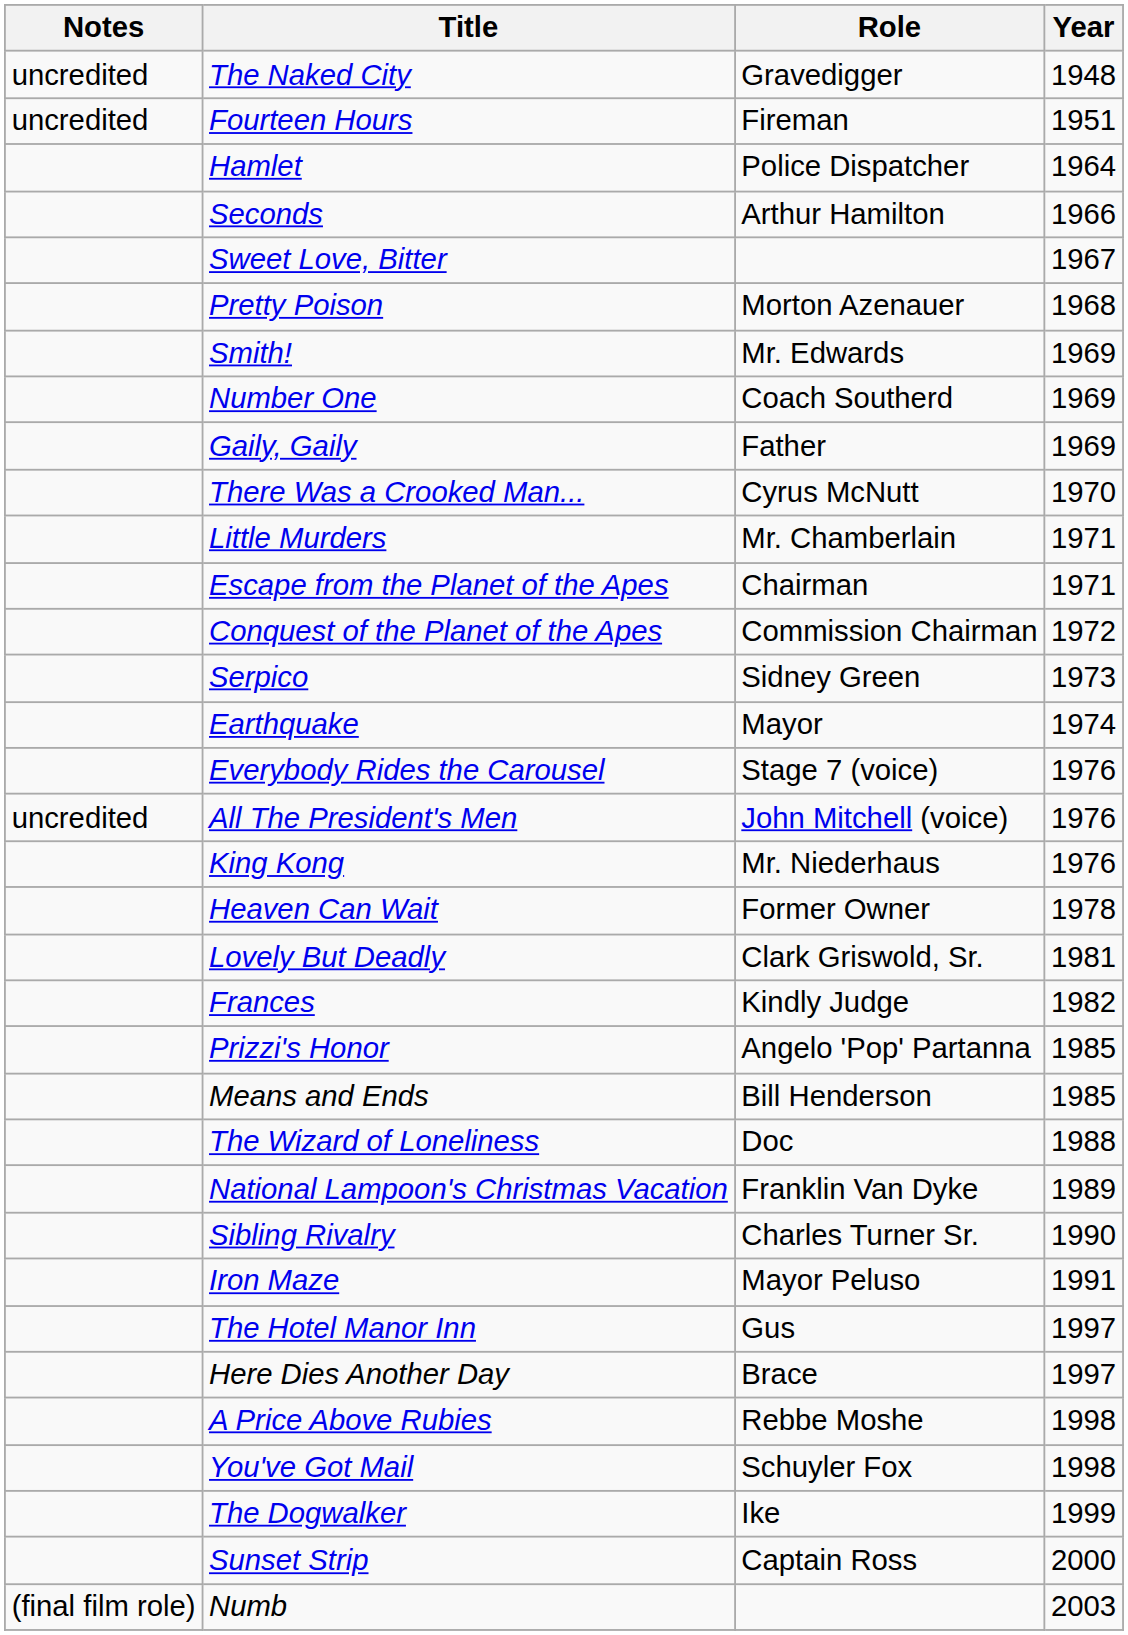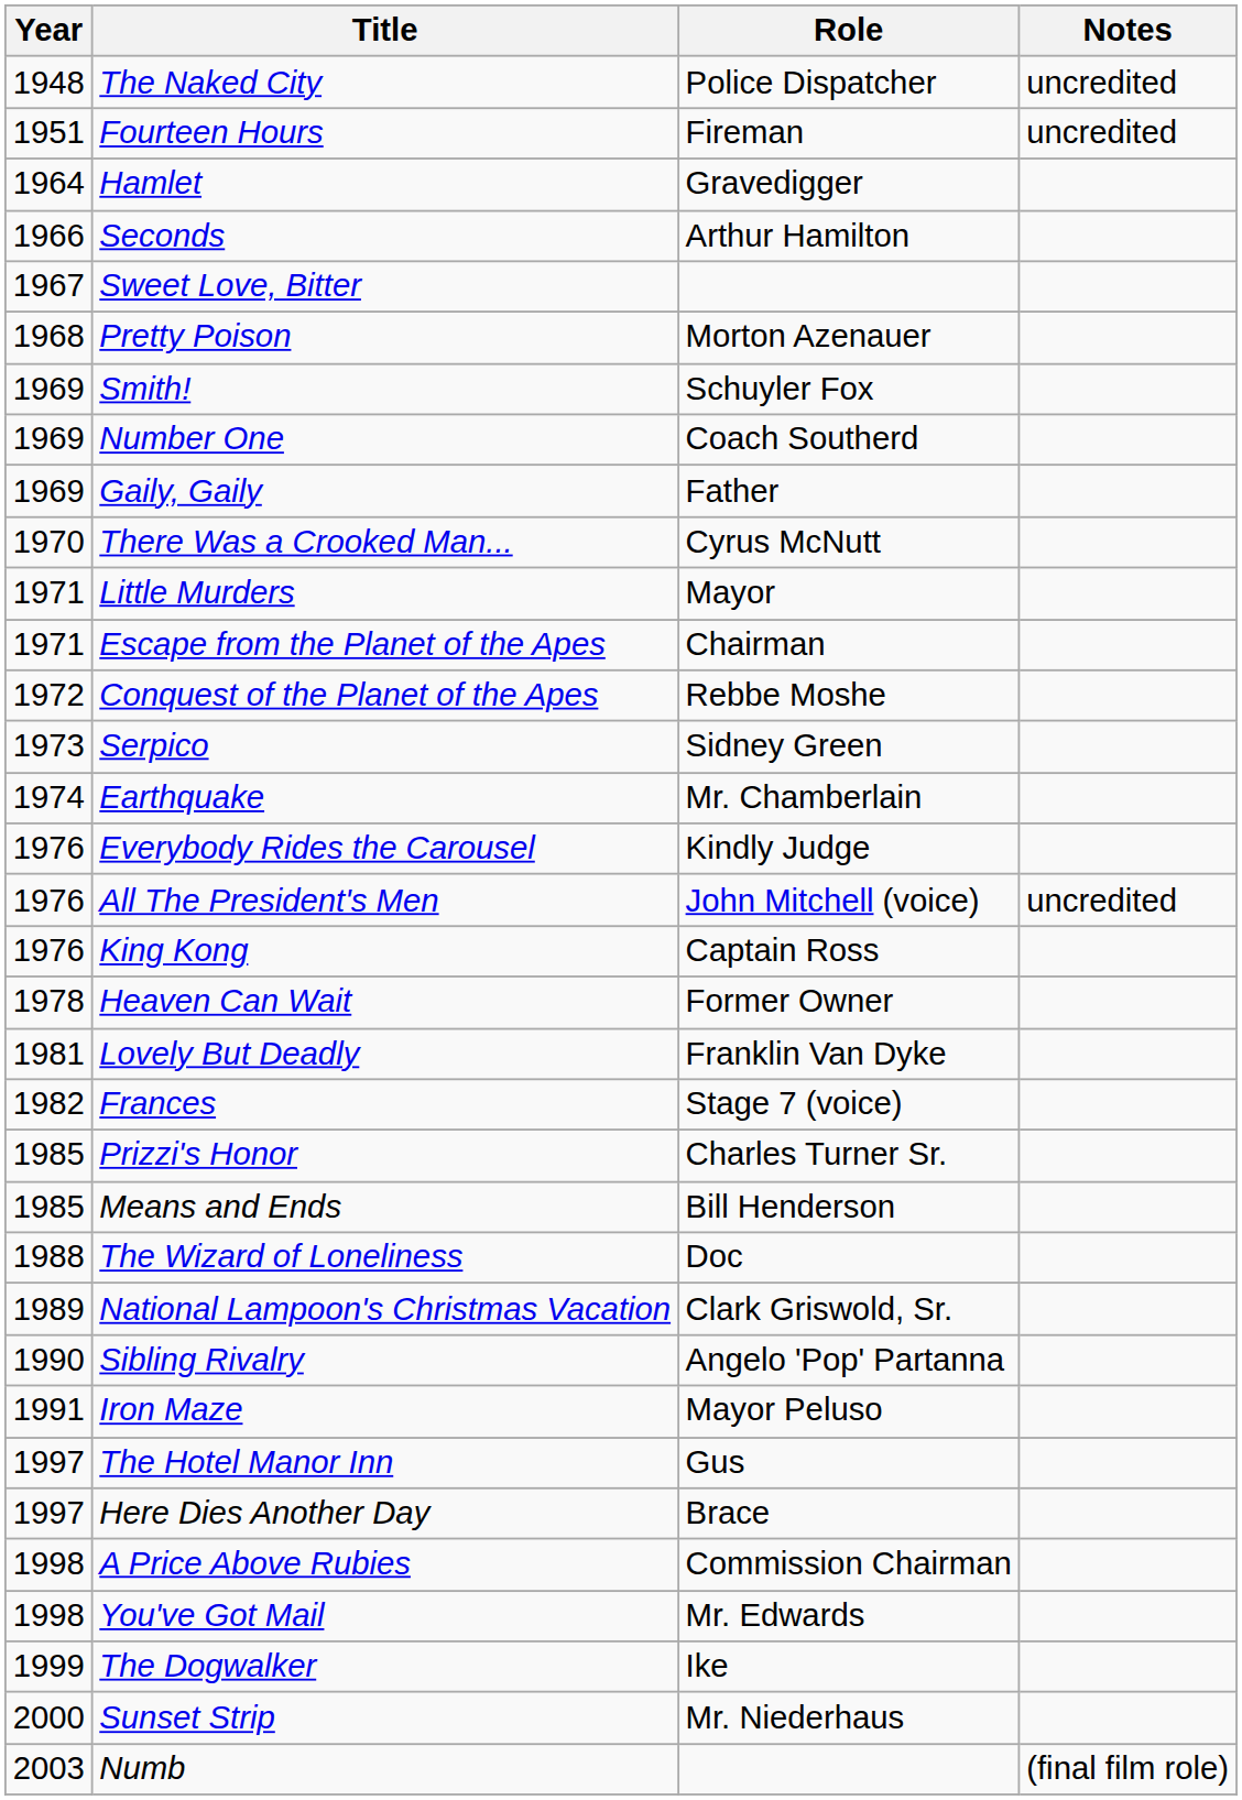 <table class="wikitable sortable">
 <tr>
-<th>Notes</th>
+<th>Year</th>
 <th>Title</th>
 <th>Role</th>
-<th>Year</th>
+<th>Notes</th>
 </tr>
 <tr>
+<td>1948</td>
+<td><em><a href='#'>The Naked City</a></em></td>
+<td>Police Dispatcher</td>
 <td>uncredited</td>
-<td><em><a href='#'>The Naked City</a></em></td>
-<td>Gravedigger</td>
-<td>1948</td>
 </tr>
 <tr>
-<td>uncredited</td>
+<td>1951</td>
 <td><em><a href='#'>Fourteen Hours</a></em></td>
 <td>Fireman</td>
-<td>1951</td>
+<td>uncredited</td>
 </tr>
 <tr>
+<td>1964</td>
+<td><em><a href='#'>Hamlet</a></em></td>
+<td>Gravedigger</td>
 <td></td>
-<td><em><a href='#'>Hamlet</a></em></td>
-<td>Police Dispatcher</td>
-<td>1964</td>
 </tr>
 <tr>
-<td></td>
+<td>1966</td>
 <td><em><a href='#'>Seconds</a></em></td>
 <td>Arthur Hamilton</td>
-<td>1966</td>
+<td></td>
 </tr>
 <tr>
-<td></td>
+<td>1967</td>
 <td><em><a href='#'>Sweet Love, Bitter</a></em></td>
 <td></td>
-<td>1967</td>
+<td></td>
 </tr>
 <tr>
-<td></td>
+<td>1968</td>
 <td><em><a href='#'>Pretty Poison</a></em></td>
 <td>Morton Azenauer</td>
-<td>1968</td>
+<td></td>
 </tr>
 <tr>
+<td>1969</td>
+<td><em><a href='#'>Smith!</a></em></td>
+<td>Schuyler Fox</td>
 <td></td>
-<td><em><a href='#'>Smith!</a></em></td>
-<td>Mr. Edwards</td>
-<td>1969</td>
 </tr>
 <tr>
-<td></td>
+<td>1969</td>
 <td><em><a href='#'>Number One</a></em></td>
 <td>Coach Southerd</td>
-<td>1969</td>
+<td></td>
 </tr>
 <tr>
-<td></td>
+<td>1969</td>
 <td><em><a href='#'>Gaily, Gaily</a></em></td>
 <td>Father</td>
-<td>1969</td>
+<td></td>
 </tr>
 <tr>
-<td></td>
+<td>1970</td>
 <td><em><a href='#'>There Was a Crooked Man...</a></em></td>
 <td>Cyrus McNutt</td>
-<td>1970</td>
+<td></td>
 </tr>
 <tr>
+<td>1971</td>
+<td><em><a href='#'>Little Murders</a></em></td>
+<td>Mayor</td>
 <td></td>
-<td><em><a href='#'>Little Murders</a></em></td>
-<td>Mr. Chamberlain</td>
-<td>1971</td>
 </tr>
 <tr>
-<td></td>
+<td>1971</td>
 <td><em><a href='#'>Escape from the Planet of the Apes</a></em></td>
 <td>Chairman</td>
-<td>1971</td>
+<td></td>
 </tr>
 <tr>
+<td>1972</td>
+<td><em><a href='#'>Conquest of the Planet of the Apes</a></em></td>
+<td>Rebbe Moshe</td>
 <td></td>
-<td><em><a href='#'>Conquest of the Planet of the Apes</a></em></td>
-<td>Commission Chairman</td>
-<td>1972</td>
 </tr>
 <tr>
-<td></td>
+<td>1973</td>
 <td><em><a href='#'>Serpico</a></em></td>
 <td>Sidney Green</td>
-<td>1973</td>
+<td></td>
 </tr>
 <tr>
+<td>1974</td>
+<td><em><a href='#'>Earthquake</a></em></td>
+<td>Mr. Chamberlain</td>
 <td></td>
-<td><em><a href='#'>Earthquake</a></em></td>
-<td>Mayor</td>
-<td>1974</td>
 </tr>
 <tr>
+<td>1976</td>
+<td><em><a href='#'>Everybody Rides the Carousel</a></em></td>
+<td>Kindly Judge</td>
 <td></td>
-<td><em><a href='#'>Everybody Rides the Carousel</a></em></td>
-<td>Stage 7 (voice)</td>
-<td>1976</td>
 </tr>
 <tr>
-<td>uncredited</td>
+<td>1976</td>
 <td><em><a href='#'>All The President's Men</a></em></td>
 <td><a href='#'>John Mitchell</a> (voice)</td>
-<td>1976</td>
+<td>uncredited</td>
 </tr>
 <tr>
+<td>1976</td>
+<td><em><a href='#'>King Kong</a></em></td>
+<td>Captain Ross</td>
 <td></td>
-<td><em><a href='#'>King Kong</a></em></td>
-<td>Mr. Niederhaus</td>
-<td>1976</td>
 </tr>
 <tr>
-<td></td>
+<td>1978</td>
 <td><em><a href='#'>Heaven Can Wait</a></em></td>
 <td>Former Owner</td>
-<td>1978</td>
+<td></td>
 </tr>
 <tr>
+<td>1981</td>
+<td><em><a href='#'>Lovely But Deadly</a></em></td>
+<td>Franklin Van Dyke</td>
 <td></td>
-<td><em><a href='#'>Lovely But Deadly</a></em></td>
-<td>Clark Griswold, Sr.</td>
-<td>1981</td>
 </tr>
 <tr>
+<td>1982</td>
+<td><em><a href='#'>Frances</a></em></td>
+<td>Stage 7 (voice)</td>
 <td></td>
-<td><em><a href='#'>Frances</a></em></td>
-<td>Kindly Judge</td>
-<td>1982</td>
 </tr>
 <tr>
+<td>1985</td>
+<td><em><a href='#'>Prizzi's Honor</a></em></td>
+<td>Charles Turner Sr.</td>
 <td></td>
-<td><em><a href='#'>Prizzi's Honor</a></em></td>
-<td>Angelo 'Pop' Partanna</td>
-<td>1985</td>
 </tr>
 <tr>
-<td></td>
+<td>1985</td>
 <td><em>Means and Ends</em></td>
 <td>Bill Henderson</td>
-<td>1985</td>
+<td></td>
 </tr>
 <tr>
-<td></td>
+<td>1988</td>
 <td><em><a href='#'>The Wizard of Loneliness</a></em></td>
 <td>Doc</td>
-<td>1988</td>
+<td></td>
 </tr>
 <tr>
+<td>1989</td>
+<td><em><a href='#'>National Lampoon's Christmas Vacation</a></em></td>
+<td>Clark Griswold, Sr.</td>
 <td></td>
-<td><em><a href='#'>National Lampoon's Christmas Vacation</a></em></td>
-<td>Franklin Van Dyke</td>
-<td>1989</td>
 </tr>
 <tr>
+<td>1990</td>
+<td><em><a href='#'>Sibling Rivalry</a></em></td>
+<td>Angelo 'Pop' Partanna</td>
 <td></td>
-<td><em><a href='#'>Sibling Rivalry</a></em></td>
-<td>Charles Turner Sr.</td>
-<td>1990</td>
 </tr>
 <tr>
-<td></td>
+<td>1991</td>
 <td><em><a href='#'>Iron Maze</a></em></td>
 <td>Mayor Peluso</td>
-<td>1991</td>
+<td></td>
 </tr>
 <tr>
-<td></td>
+<td>1997</td>
 <td><em><a href='#'>The Hotel Manor Inn</a></em></td>
 <td>Gus</td>
-<td>1997</td>
+<td></td>
 </tr>
 <tr>
-<td></td>
+<td>1997</td>
 <td><em>Here Dies Another Day</em></td>
 <td>Brace</td>
-<td>1997</td>
+<td></td>
 </tr>
 <tr>
+<td>1998</td>
+<td><em><a href='#'>A Price Above Rubies</a></em></td>
+<td>Commission Chairman</td>
 <td></td>
-<td><em><a href='#'>A Price Above Rubies</a></em></td>
-<td>Rebbe Moshe</td>
-<td>1998</td>
 </tr>
 <tr>
+<td>1998</td>
+<td><em><a href='#'>You've Got Mail</a></em></td>
+<td>Mr. Edwards</td>
 <td></td>
-<td><em><a href='#'>You've Got Mail</a></em></td>
-<td>Schuyler Fox</td>
-<td>1998</td>
 </tr>
 <tr>
-<td></td>
+<td>1999</td>
 <td><em><a href='#'>The Dogwalker</a></em></td>
 <td>Ike</td>
-<td>1999</td>
+<td></td>
 </tr>
 <tr>
+<td>2000</td>
+<td><em><a href='#'>Sunset Strip</a></em></td>
+<td>Mr. Niederhaus</td>
 <td></td>
-<td><em><a href='#'>Sunset Strip</a></em></td>
-<td>Captain Ross</td>
-<td>2000</td>
 </tr>
 <tr>
-<td>(final film role)</td>
+<td>2003</td>
 <td><em>Numb</em></td>
 <td></td>
-<td>2003</td>
+<td>(final film role)</td>
 </tr>
 </table>
